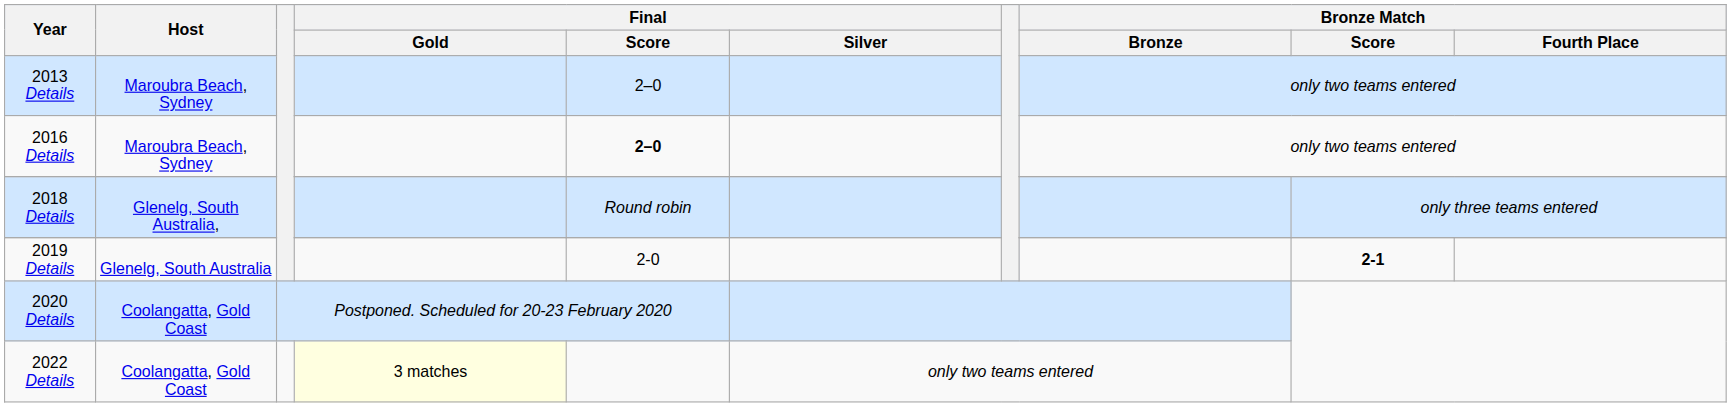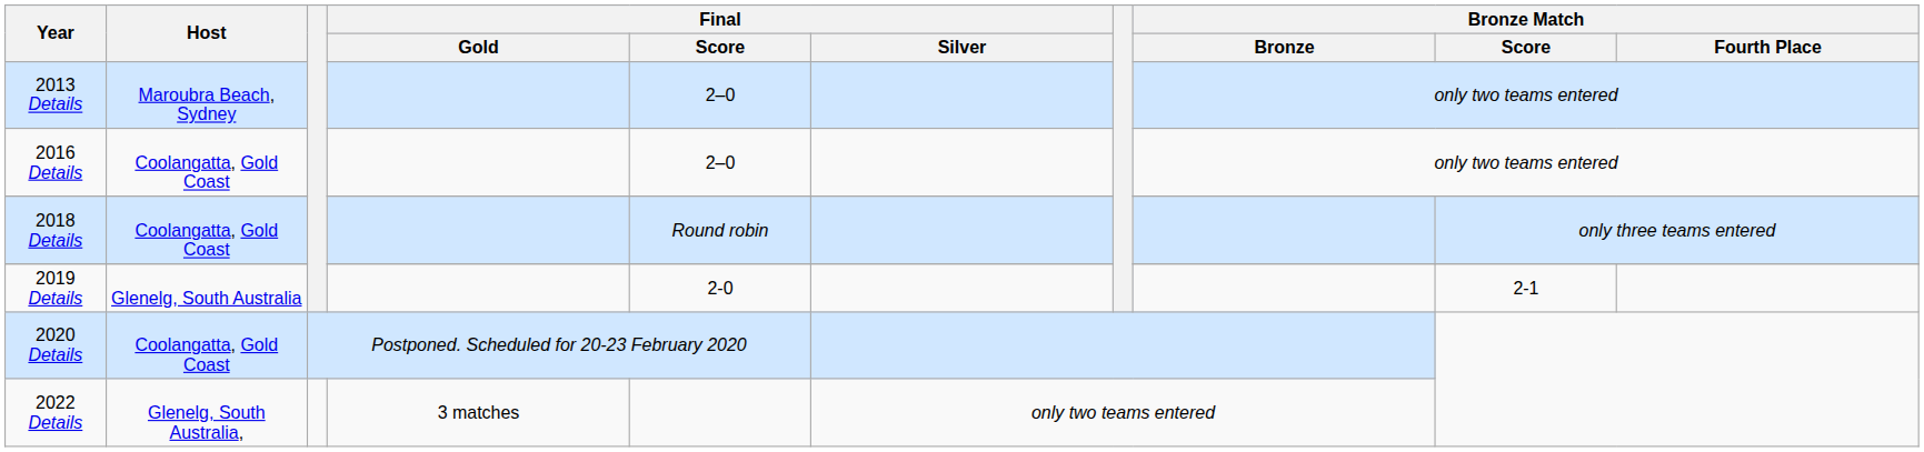 <table class="wikitable" style="font-size:90%; width: 98%; text-align: center;">
 <tr bgcolor=#C1D8FF>
 <th rowspan=2 width=5%>Year</th>
 <th rowspan=2 width=10%>Host</th>
 <th width=1% rowspan=8 bgcolor=ffffff></th>
 <th colspan=3>Final</th>
 <th width=1% rowspan=8 bgcolor=ffffff></th>
 <th colspan=3>Bronze Match</th>
 </tr>
 <tr bgcolor=#EFEFEF>
 <th width=15%>Gold</th>
 <th width=9%>Score</th>
 <th width=15%>Silver</th>
 <th width=15%>Bronze</th>
 <th width=9%>Score</th>
 <th width=15%>Fourth Place</th>
 </tr>
 <tr align=center bgcolor=#D0E7FF>
 <td>2013 <br> <em><a href='#'>Details</a></em></td>
 <td><br><a href='#'>Maroubra Beach</a>, <a href='#'>Sydney</a></td>
 <td><strong></strong></td>
 <td>2–0</td>
 <td></td>
 <td colspan=3><em>only two teams entered</em></td>
 </tr>
 <tr align=center>
 <td>2016 <br> <em><a href='#'>Details</a></em></td>
-<td><br><a href='#'>Maroubra Beach</a>, <a href='#'>Sydney</a></td>
+<td><br><a href='#'>Coolangatta</a>, <a href='#'>Gold Coast</a></td>
 <td><strong></strong></td>
-<td><strong>2–0</strong></td>
+<td>2–0</td>
 <td></td>
 <td colspan=3><em>only two teams entered</em></td>
 </tr>
 <tr>
 </tr>
 <tr align=center bgcolor=#D0E7FF>
 <td>2018 <br> <em><a href='#'>Details</a></em></td>
-<td><br><a href='#'>Glenelg, South Australia</a>,</td>
+<td><br><a href='#'>Coolangatta</a>, <a href='#'>Gold Coast</a></td>
 <td><strong></strong></td>
 <td><em>Round robin</em></td>
 <td></td>
 <td></td>
 <td colspan=2><em>only three teams entered</em></td>
 </tr>
 <tr>
 </tr>
 <tr align=center>
 <td>2019 <br> <em><a href='#'>Details</a></em></td>
 <td><br><a href='#'>Glenelg, South Australia</a></td>
 <td><strong></strong></td>
 <td>2-0</td>
 <td></td>
 <td></td>
-<td><strong>2-1</strong></td>
+<td>2-1</td>
 <td></td>
 </tr>
 <tr align=center bgcolor=#D0E7FF>
 <td>2020 <br> <em><a href='#'>Details</a></em></td>
 <td><br><a href='#'>Coolangatta</a>, <a href='#'>Gold Coast</a></td>
 <td colspan=3><em>Postponed. Scheduled for 20-23 February 2020</em></td>
 <td colspan=3></td>
 </tr>
 <tr align=center>
 <td>2022 <br> <em><a href='#'>Details</a></em></td>
-<td><br><a href='#'>Coolangatta</a>, <a href='#'>Gold Coast</a></td>
+<td><br><a href='#'>Glenelg, South Australia</a>,</td>
 <td><strong></strong></td>
-<td style="background: lightyellow;">3 matches</td>
+<td>3 matches</td>
 <td></td>
 <td colspan=3><em>only two teams entered</em></td>
 </tr>
 </table>
